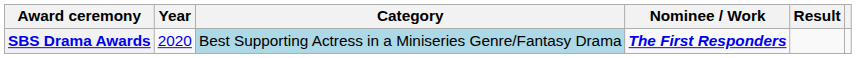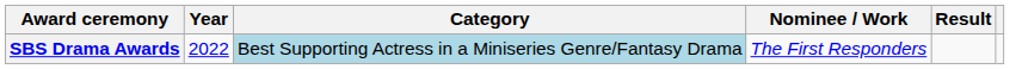 <table class="wikitable plainrowheaders">
 <tr>
 <th scope="col">Award ceremony</th>
 <th scope="col">Year</th>
 <th scope="col">Category</th>
 <th scope="col">Nominee / Work</th>
 <th scope="col">Result</th>
 <th scope="col" class="unsortable"></th>
 </tr>
 <tr>
 <th scope="row"><a href='#'>SBS Drama Awards</a></th>
-<td style="text-align:center"><a href='#'>2020</a></td>
+<td style="text-align:center"><a href='#'>2022</a></td>
 <td style="background: lightblue;">Best Supporting Actress in a Miniseries Genre/Fantasy Drama</td>
-<td><strong><em><a href='#'>The First Responders</a></em></strong></td>
+<td><em><a href='#'>The First Responders</a></em></td>
 <td></td>
 <td style="text-align:center"><br></td>
 </tr>
 </table>
